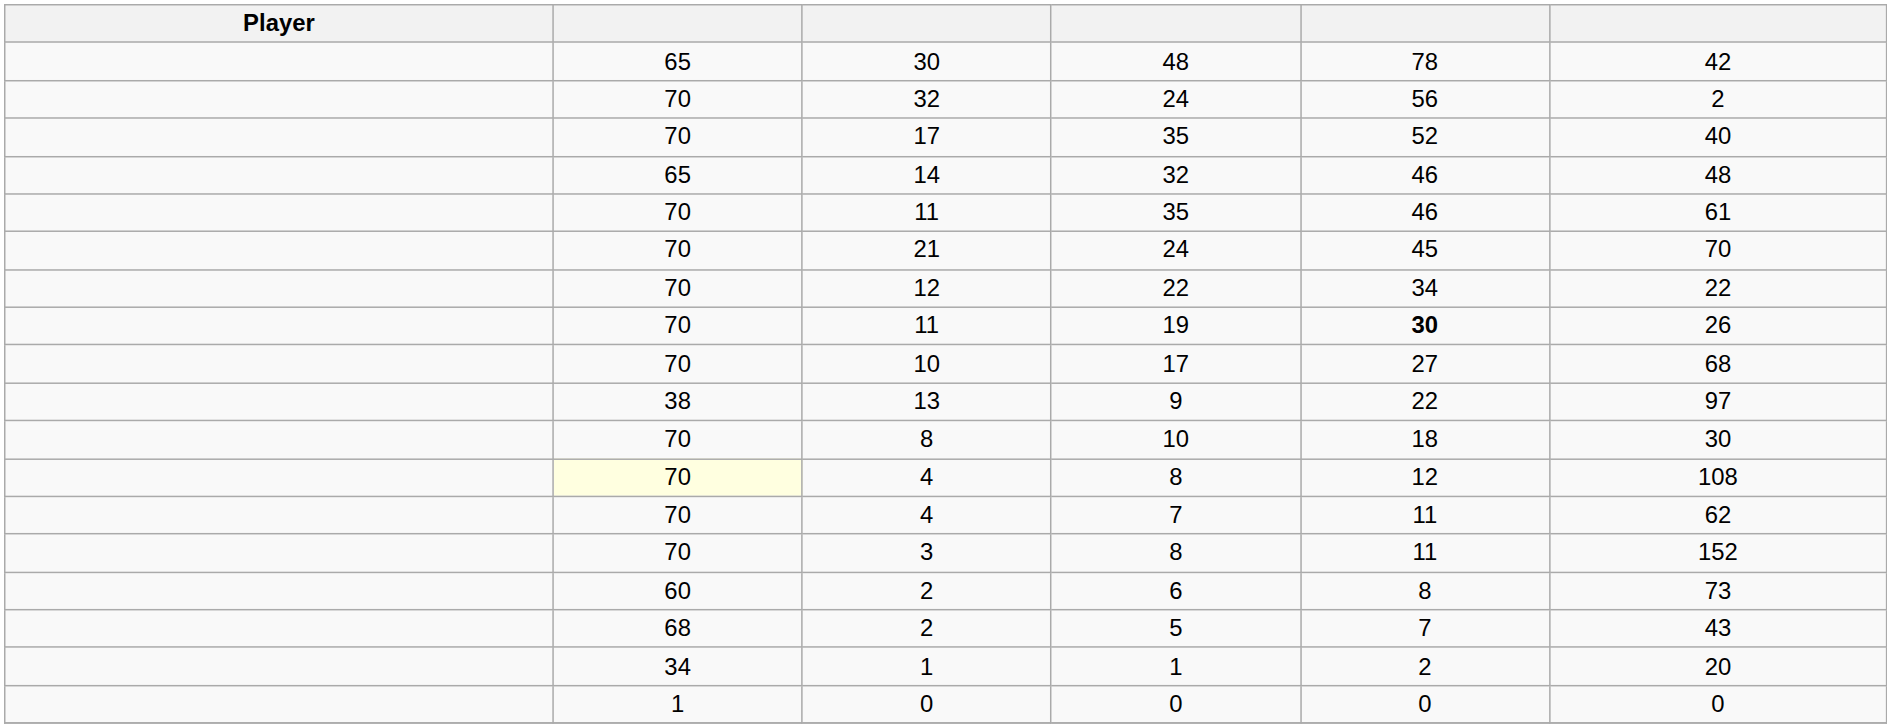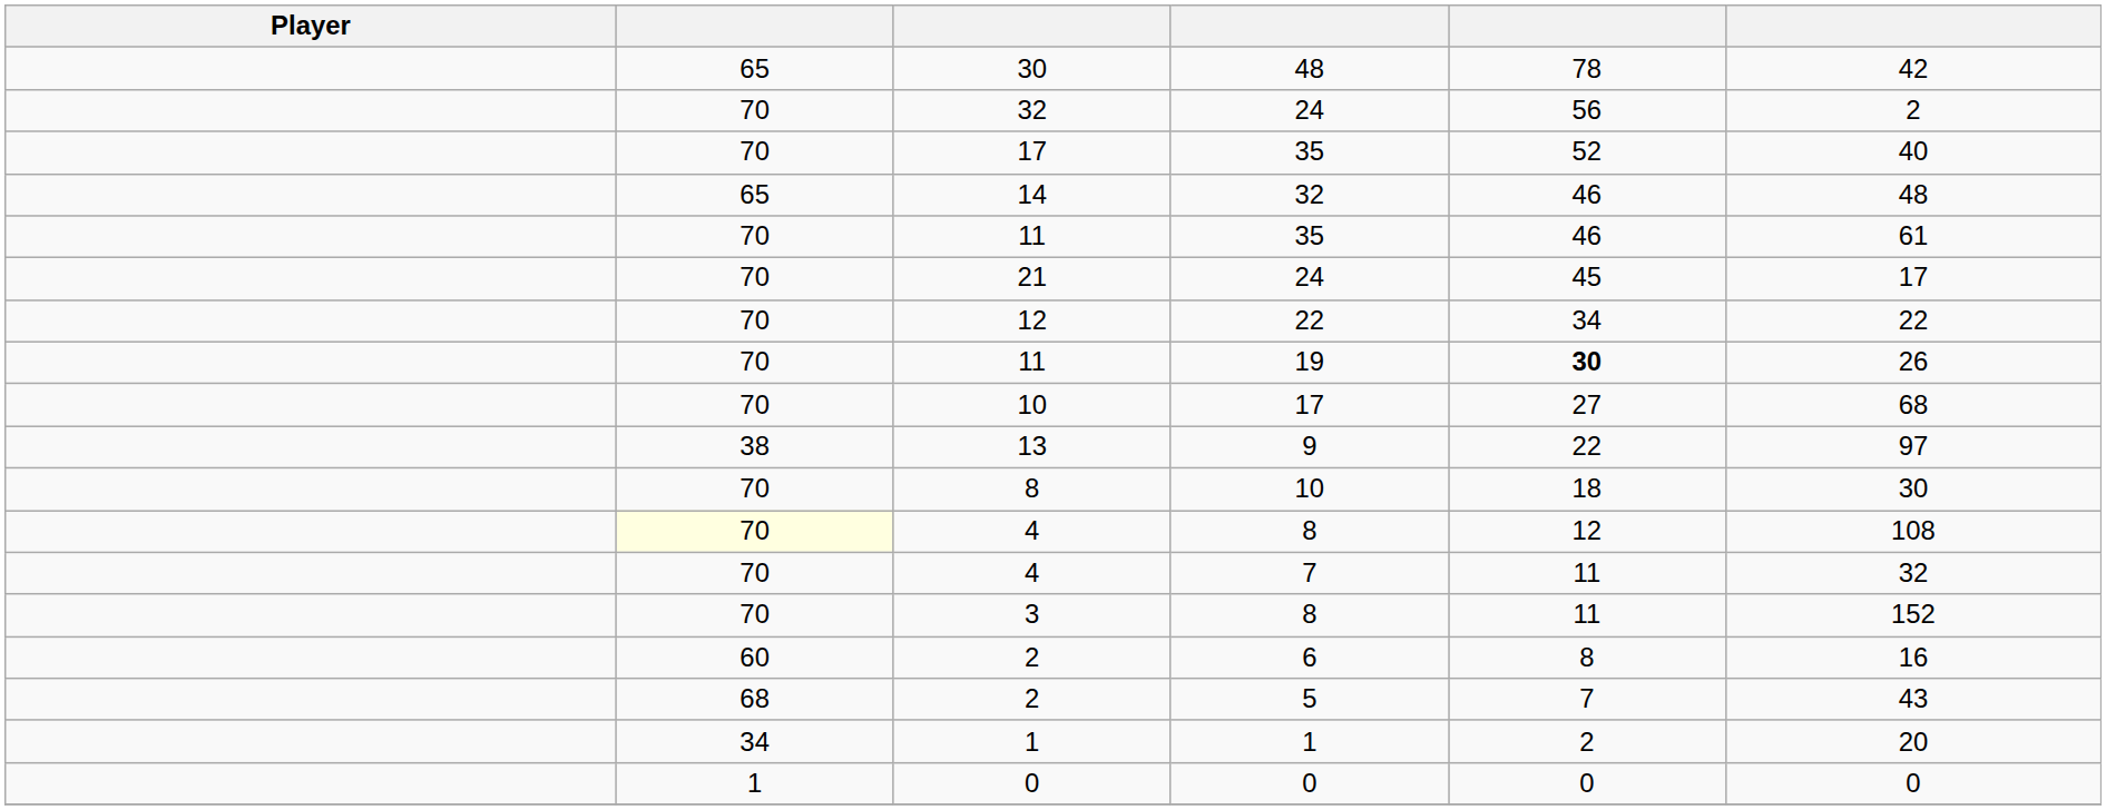 <table class="wikitable sortable" style="width:100%;">
 <tr align=center>
 <th>Player</th>
 <th></th>
 <th></th>
 <th></th>
 <th></th>
 <th></th>
 </tr>
 <tr align=center>
 <td></td>
 <td>65</td>
 <td>30</td>
 <td>48</td>
 <td>78</td>
 <td>42</td>
 </tr>
 <tr align=center>
 <td></td>
 <td>70</td>
 <td>32</td>
 <td>24</td>
 <td>56</td>
 <td>2</td>
 </tr>
 <tr align=center>
 <td></td>
 <td>70</td>
 <td>17</td>
 <td>35</td>
 <td>52</td>
 <td>40</td>
 </tr>
 <tr align=center>
 <td></td>
 <td>65</td>
 <td>14</td>
 <td>32</td>
 <td>46</td>
 <td>48</td>
 </tr>
 <tr align=center>
 <td></td>
 <td>70</td>
 <td>11</td>
 <td>35</td>
 <td>46</td>
 <td>61</td>
 </tr>
 <tr align=center>
 <td></td>
 <td>70</td>
 <td>21</td>
 <td>24</td>
 <td>45</td>
-<td>70</td>
+<td>17</td>
 </tr>
 <tr align=center>
 <td></td>
 <td>70</td>
 <td>12</td>
 <td>22</td>
 <td>34</td>
 <td>22</td>
 </tr>
 <tr align=center>
 <td></td>
 <td>70</td>
 <td>11</td>
 <td>19</td>
 <td><strong>30</strong></td>
 <td>26</td>
 </tr>
 <tr align=center>
 <td></td>
 <td>70</td>
 <td>10</td>
 <td>17</td>
 <td>27</td>
 <td>68</td>
 </tr>
 <tr align=center>
 <td></td>
 <td>38</td>
 <td>13</td>
 <td>9</td>
 <td>22</td>
 <td>97</td>
 </tr>
 <tr align=center>
 <td></td>
 <td>70</td>
 <td>8</td>
 <td>10</td>
 <td>18</td>
 <td>30</td>
 </tr>
 <tr align=center>
 <td></td>
 <td style="background: lightyellow;">70</td>
 <td>4</td>
 <td>8</td>
 <td>12</td>
 <td>108</td>
 </tr>
 <tr align=center>
 <td></td>
 <td>70</td>
 <td>4</td>
 <td>7</td>
 <td>11</td>
-<td>62</td>
+<td>32</td>
 </tr>
 <tr align=center>
 <td></td>
 <td>70</td>
 <td>3</td>
 <td>8</td>
 <td>11</td>
 <td>152</td>
 </tr>
 <tr align=center>
 <td></td>
 <td>60</td>
 <td>2</td>
 <td>6</td>
 <td>8</td>
-<td>73</td>
+<td>16</td>
 </tr>
 <tr align=center>
 <td></td>
 <td>68</td>
 <td>2</td>
 <td>5</td>
 <td>7</td>
 <td>43</td>
 </tr>
 <tr align=center>
 <td></td>
 <td>34</td>
 <td>1</td>
 <td>1</td>
 <td>2</td>
 <td>20</td>
 </tr>
 <tr align=center>
 <td></td>
 <td>1</td>
 <td>0</td>
 <td>0</td>
 <td>0</td>
 <td>0</td>
 </tr>
 <tr>
 </tr>
 </table>
